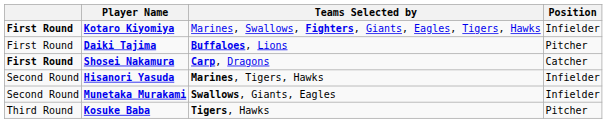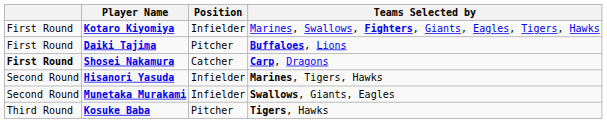 <table class="wikitable">
 <tr>
 <th></th>
 <th>Player Name</th>
+<th>Position</th>
 <th>Teams Selected by</th>
-<th>Position</th>
 </tr>
 <tr>
-<td><strong>First Round</strong></td>
+<td>First Round</td>
 <td><strong><a href='#'>Kotaro Kiyomiya</a></strong></td>
+<td>Infielder</td>
 <td><a href='#'>Marines</a>, <a href='#'>Swallows</a>,  <strong><a href='#'>Fighters</a></strong>, <a href='#'>Giants</a>, <a href='#'>Eagles</a>, <a href='#'>Tigers</a>, <a href='#'>Hawks</a></td>
-<td>Infielder</td>
 </tr>
 <tr>
 <td>First Round</td>
 <td><strong><a href='#'>Daiki Tajima</a></strong></td>
+<td>Pitcher</td>
 <td><strong><a href='#'>Buffaloes</a></strong>, <a href='#'>Lions</a></td>
-<td>Pitcher</td>
 </tr>
 <tr>
 <td><strong>First Round</strong></td>
 <td><strong><a href='#'>Shosei Nakamura</a></strong></td>
+<td>Catcher</td>
 <td><strong><a href='#'>Carp</a></strong>, <a href='#'>Dragons</a></td>
-<td>Catcher</td>
 </tr>
 <tr>
 <td>Second Round</td>
 <td><strong><a href='#'>Hisanori Yasuda</a></strong></td>
+<td>Infielder</td>
 <td><strong>Marines</strong>, Tigers, Hawks</td>
-<td>Infielder</td>
 </tr>
 <tr>
 <td>Second Round</td>
 <td><strong><a href='#'>Munetaka Murakami</a></strong></td>
+<td>Infielder</td>
 <td><strong>Swallows</strong>, Giants, Eagles</td>
-<td>Infielder</td>
 </tr>
 <tr>
 <td>Third Round</td>
 <td><strong><a href='#'>Kosuke Baba</a></strong></td>
+<td>Pitcher</td>
 <td><strong>Tigers</strong>, Hawks</td>
-<td>Pitcher</td>
 </tr>
 </table>
